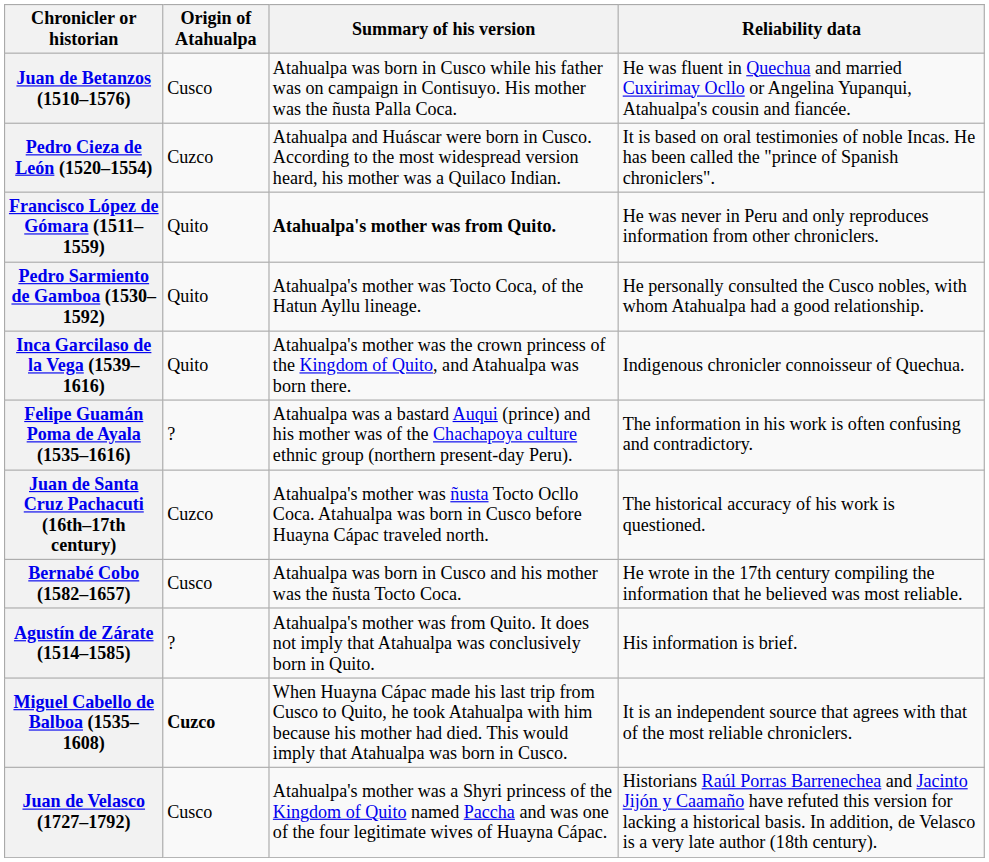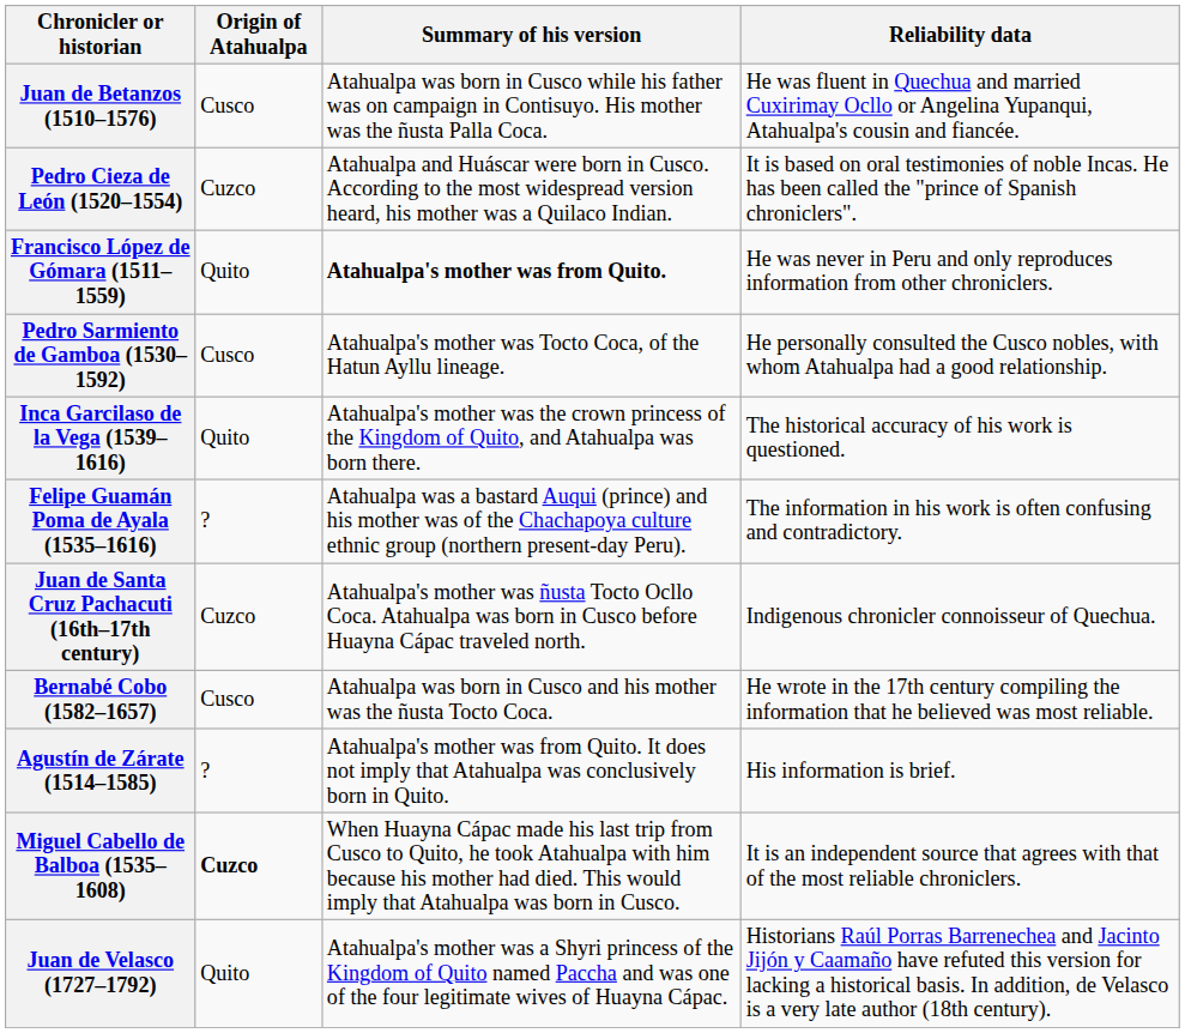 <table class="wikitable plainrowheaders">
 <tr>
 <th scope="col">Chronicler or historian</th>
 <th scope="col">Origin of Atahualpa</th>
 <th scope="col">Summary of his version</th>
 <th scope="col">Reliability data</th>
 </tr>
 <tr>
 <th scope="row"><a href='#'>Juan de Betanzos</a> (1510–1576)</th>
 <td>Cusco</td>
 <td>Atahualpa was born in Cusco while his father was on campaign in Contisuyo. His mother was the ñusta Palla Coca.</td>
 <td> He was fluent in <a href='#'>Quechua</a> and married <a href='#'>Cuxirimay Ocllo</a> or Angelina Yupanqui, Atahualpa's cousin and fiancée.</td>
 </tr>
 <tr>
 <th scope="row"><a href='#'>Pedro Cieza de León</a> (1520–1554)</th>
 <td>Cuzco</td>
 <td>Atahualpa and Huáscar were born in Cusco. According to the most widespread version heard, his mother was a Quilaco Indian.</td>
 <td> It is based on oral testimonies of noble Incas. He has been called the "prince of Spanish chroniclers".</td>
 </tr>
 <tr>
 <th scope="row"><a href='#'>Francisco López de Gómara</a> (1511–1559)</th>
 <td>Quito</td>
 <td><strong>Atahualpa's mother was from Quito.</strong></td>
 <td> He was never in Peru and only reproduces information from other chroniclers.</td>
 </tr>
 <tr>
 <th scope="row"><a href='#'>Pedro Sarmiento de Gamboa</a> (1530–1592)</th>
-<td>Quito</td>
+<td>Cusco</td>
 <td>Atahualpa's mother was Tocto Coca, of the Hatun Ayllu lineage.</td>
 <td> He personally consulted the Cusco nobles, with whom Atahualpa had a good relationship.</td>
 </tr>
 <tr>
 <th scope="row"><a href='#'>Inca Garcilaso de la Vega</a> (1539–1616)</th>
 <td>Quito</td>
 <td>Atahualpa's mother was the crown princess of the <a href='#'>Kingdom of Quito</a>, and Atahualpa was born there.</td>
-<td> Indigenous chronicler connoisseur of Quechua.</td>
+<td> The historical accuracy of his work is questioned.</td>
 </tr>
 <tr>
 <th scope="row"><a href='#'>Felipe Guamán Poma de Ayala</a> (1535–1616)</th>
 <td>?</td>
 <td>Atahualpa was a bastard <a href='#'>Auqui</a> (prince) and his mother was of the <a href='#'>Chachapoya culture</a> ethnic group (northern present-day Peru).</td>
 <td> The information in his work is often confusing and contradictory.</td>
 </tr>
 <tr>
 <th scope="row"><a href='#'>Juan de Santa Cruz Pachacuti</a> (16th–17th century)</th>
 <td>Cuzco</td>
 <td>Atahualpa's mother was <a href='#'>ñusta</a> Tocto Ocllo Coca. Atahualpa was born in Cusco before Huayna Cápac traveled north.</td>
-<td> The historical accuracy of his work is questioned.</td>
+<td> Indigenous chronicler connoisseur of Quechua.</td>
 </tr>
 <tr>
 <th scope="row"><a href='#'>Bernabé Cobo</a> (1582–1657)</th>
 <td>Cusco</td>
 <td>Atahualpa was born in Cusco and his mother was the ñusta Tocto Coca.</td>
 <td> He wrote in the 17th century compiling the information that he believed was most reliable.</td>
 </tr>
 <tr>
 <th scope="row"><a href='#'>Agustín de Zárate</a> (1514–1585)</th>
 <td>?</td>
 <td>Atahualpa's mother was from Quito. It does not imply that Atahualpa was conclusively born in Quito.</td>
 <td> His information is brief.</td>
 </tr>
 <tr>
 <th scope="row"><a href='#'>Miguel Cabello de Balboa</a> (1535–1608)</th>
 <td><strong>Cuzco</strong></td>
 <td>When Huayna Cápac made his last trip from Cusco to Quito, he took Atahualpa with him because his mother had died. This would imply that Atahualpa was born in Cusco.</td>
 <td> It is an independent source that agrees with that of the most reliable chroniclers.</td>
 </tr>
 <tr>
 <th scope="row"><a href='#'>Juan de Velasco</a> (1727–1792)</th>
-<td>Cusco</td>
+<td>Quito</td>
 <td>Atahualpa's mother was a Shyri princess of the <a href='#'>Kingdom of Quito</a> named <a href='#'>Paccha</a> and was one of the four legitimate wives of Huayna Cápac.</td>
 <td> Historians <a href='#'>Raúl Porras Barrenechea</a> and <a href='#'>Jacinto Jijón y Caamaño</a> have refuted this version for lacking a historical basis. In addition, de Velasco is a very late author (18th century).</td>
 </tr>
 </table>
